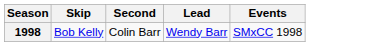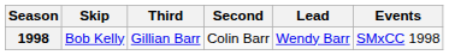 <table class="wikitable">
 <tr>
 <th scope="col">Season</th>
 <th scope="col">Skip</th>
+<th scope="col">Third</th>
 <th scope="col">Second</th>
 <th scope="col">Lead</th>
 <th scope="col">Events</th>
 </tr>
 <tr>
 <th scope="row">1998</th>
 <td><a href='#'>Bob Kelly</a></td>
+<td><a href='#'>Gillian Barr</a></td>
 <td>Colin Barr</td>
 <td><a href='#'>Wendy Barr</a></td>
 <td><a href='#'>SMxCC</a> 1998 </td>
 </tr>
 </table>
